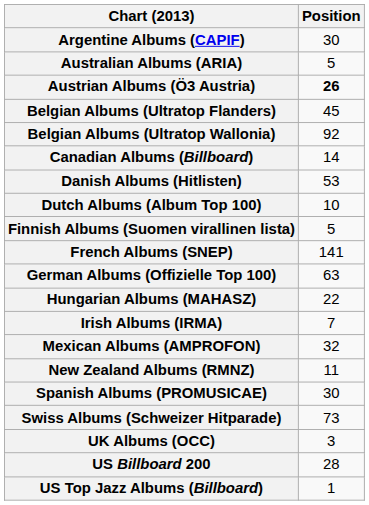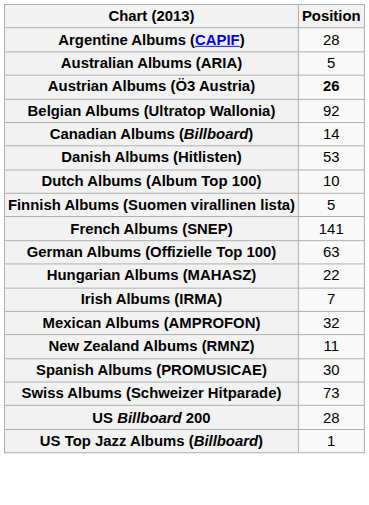 <table class="wikitable sortable plainrowheaders" style="text-align:center">
 <tr>
 <th scope="col">Chart (2013)</th>
 <th scope="col">Position</th>
 </tr>
 <tr>
 <th scope="row">Argentine Albums (<a href='#'>CAPIF</a>)</th>
-<td>30</td>
+<td>28</td>
 </tr>
 <tr>
 <th scope="row">Australian Albums (ARIA)</th>
 <td>5</td>
 </tr>
 <tr>
 <th scope="row">Austrian Albums (Ö3 Austria)</th>
 <td><strong>26</strong></td>
-</tr>
-<tr>
-<th scope="row">Belgian Albums (Ultratop Flanders)</th>
-<td>45</td>
 </tr>
 <tr>
 <th scope="row">Belgian Albums (Ultratop Wallonia)</th>
 <td>92</td>
 </tr>
 <tr>
 <th scope="row">Canadian Albums (<em>Billboard</em>)</th>
 <td>14</td>
 </tr>
 <tr>
 <th scope="row">Danish Albums (Hitlisten)</th>
 <td>53</td>
 </tr>
 <tr>
 <th scope="row">Dutch Albums (Album Top 100)</th>
 <td>10</td>
 </tr>
 <tr>
 <th scope="row">Finnish Albums (Suomen virallinen lista)</th>
 <td>5</td>
 </tr>
 <tr>
 <th scope="row">French Albums (SNEP)</th>
 <td>141</td>
 </tr>
 <tr>
 <th scope="row">German Albums (Offizielle Top 100)</th>
 <td>63</td>
 </tr>
 <tr>
 <th scope="row">Hungarian Albums (MAHASZ)</th>
 <td>22</td>
 </tr>
 <tr>
 <th scope="row">Irish Albums (IRMA)</th>
 <td>7</td>
 </tr>
 <tr>
 <th scope="row">Mexican Albums (AMPROFON)</th>
 <td>32</td>
 </tr>
 <tr>
 <th scope="row">New Zealand Albums (RMNZ)</th>
 <td>11</td>
 </tr>
 <tr>
 <th scope="row">Spanish Albums (PROMUSICAE)</th>
 <td>30</td>
 </tr>
 <tr>
 <th scope="row">Swiss Albums (Schweizer Hitparade)</th>
 <td>73</td>
 </tr>
 <tr>
-<th scope="row">UK Albums (OCC)</th>
-<td>3</td>
-</tr>
-<tr>
 <th scope="row">US <em>Billboard</em> 200</th>
 <td>28</td>
 </tr>
 <tr>
 <th scope="row">US Top Jazz Albums (<em>Billboard</em>)</th>
 <td>1</td>
 </tr>
 </table>
